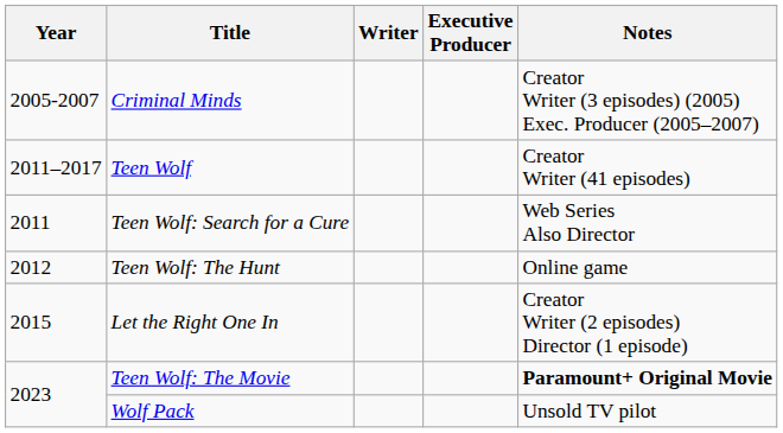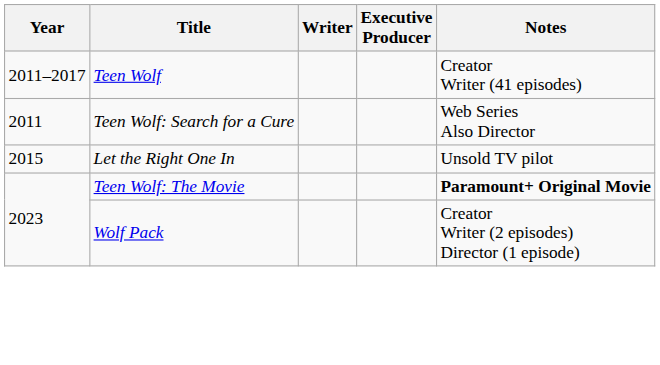 <table class="wikitable">
 <tr>
 <th>Year</th>
 <th>Title</th>
 <th>Writer</th>
 <th>Executive<br>Producer</th>
 <th>Notes</th>
-</tr>
-<tr>
-<td>2005-2007</td>
-<td><em><a href='#'>Criminal Minds</a></em></td>
-<td></td>
-<td></td>
-<td>Creator<br>Writer (3 episodes) (2005)<br>Exec. Producer (2005–2007)</td>
 </tr>
 <tr>
 <td>2011–2017</td>
 <td><em><a href='#'>Teen Wolf</a></em></td>
 <td></td>
 <td></td>
 <td>Creator<br>Writer (41 episodes)</td>
 </tr>
 <tr>
 <td>2011</td>
 <td><em>Teen Wolf: Search for a Cure</em></td>
 <td></td>
 <td></td>
 <td>Web Series<br>Also Director</td>
 </tr>
 <tr>
-<td>2012</td>
-<td><em>Teen Wolf: The Hunt</em></td>
-<td></td>
-<td></td>
-<td>Online game</td>
-</tr>
-<tr>
 <td>2015</td>
 <td><em>Let the Right One In</em></td>
 <td></td>
 <td></td>
-<td>Creator<br>Writer (2 episodes)<br> Director (1 episode)</td>
+<td>Unsold TV pilot</td>
 </tr>
 <tr>
 <td rowspan=2>2023</td>
 <td><em><a href='#'>Teen Wolf: The Movie</a></em></td>
 <td></td>
 <td></td>
 <td><strong>Paramount+ Original Movie</strong></td>
 </tr>
 <tr>
 <td><em><a href='#'>Wolf Pack</a></em></td>
 <td></td>
 <td></td>
-<td>Unsold TV pilot</td>
+<td>Creator<br>Writer (2 episodes)<br> Director (1 episode)</td>
 </tr>
 </table>
